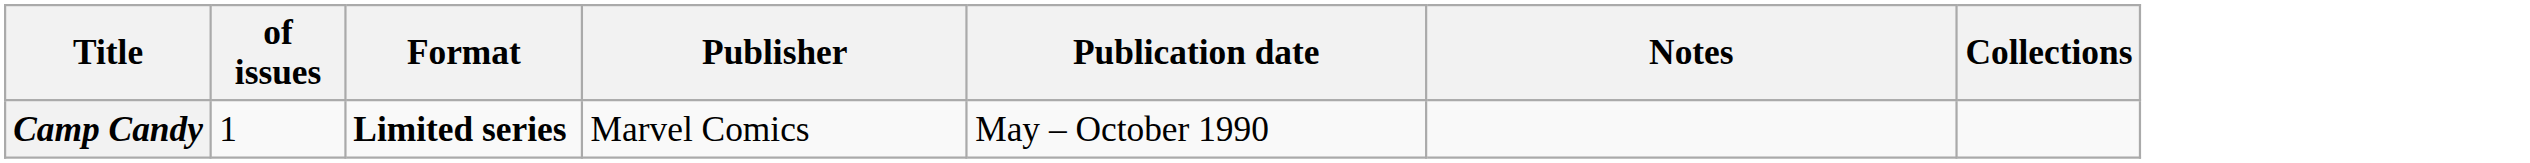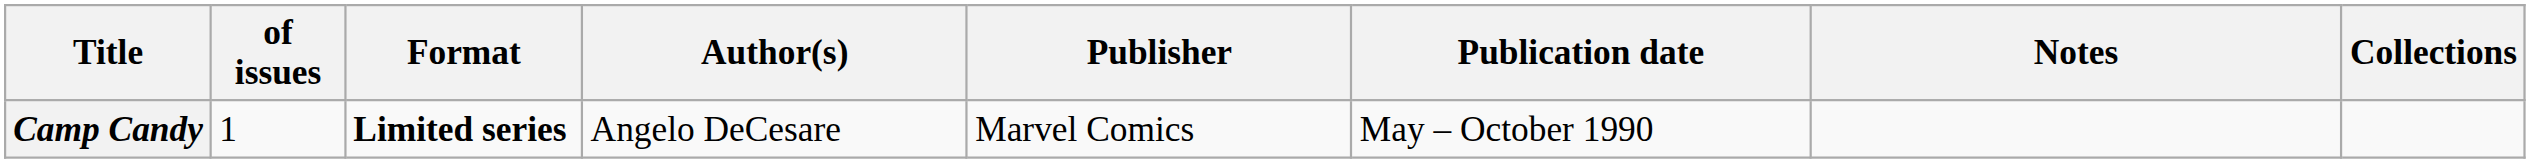 <table class="wikitable">
 <tr>
 <th>Title</th>
 <th style="width:40pt"> of issues</th>
 <th style="width:75pt">Format</th>
+<th style="width:125pt">Author(s)</th>
 <th style="width:125pt">Publisher</th>
 <th style="width:150pt">Publication date</th>
 <th style="width:175pt">Notes</th>
 <th>Collections</th>
 </tr>
 <tr>
 <th><em>Camp Candy</em></th>
 <td>1</td>
 <td><strong>Limited series</strong></td>
+<td>Angelo DeCesare</td>
 <td>Marvel Comics</td>
 <td>May – October 1990</td>
 <td></td>
 <td></td>
 </tr>
 </table>
